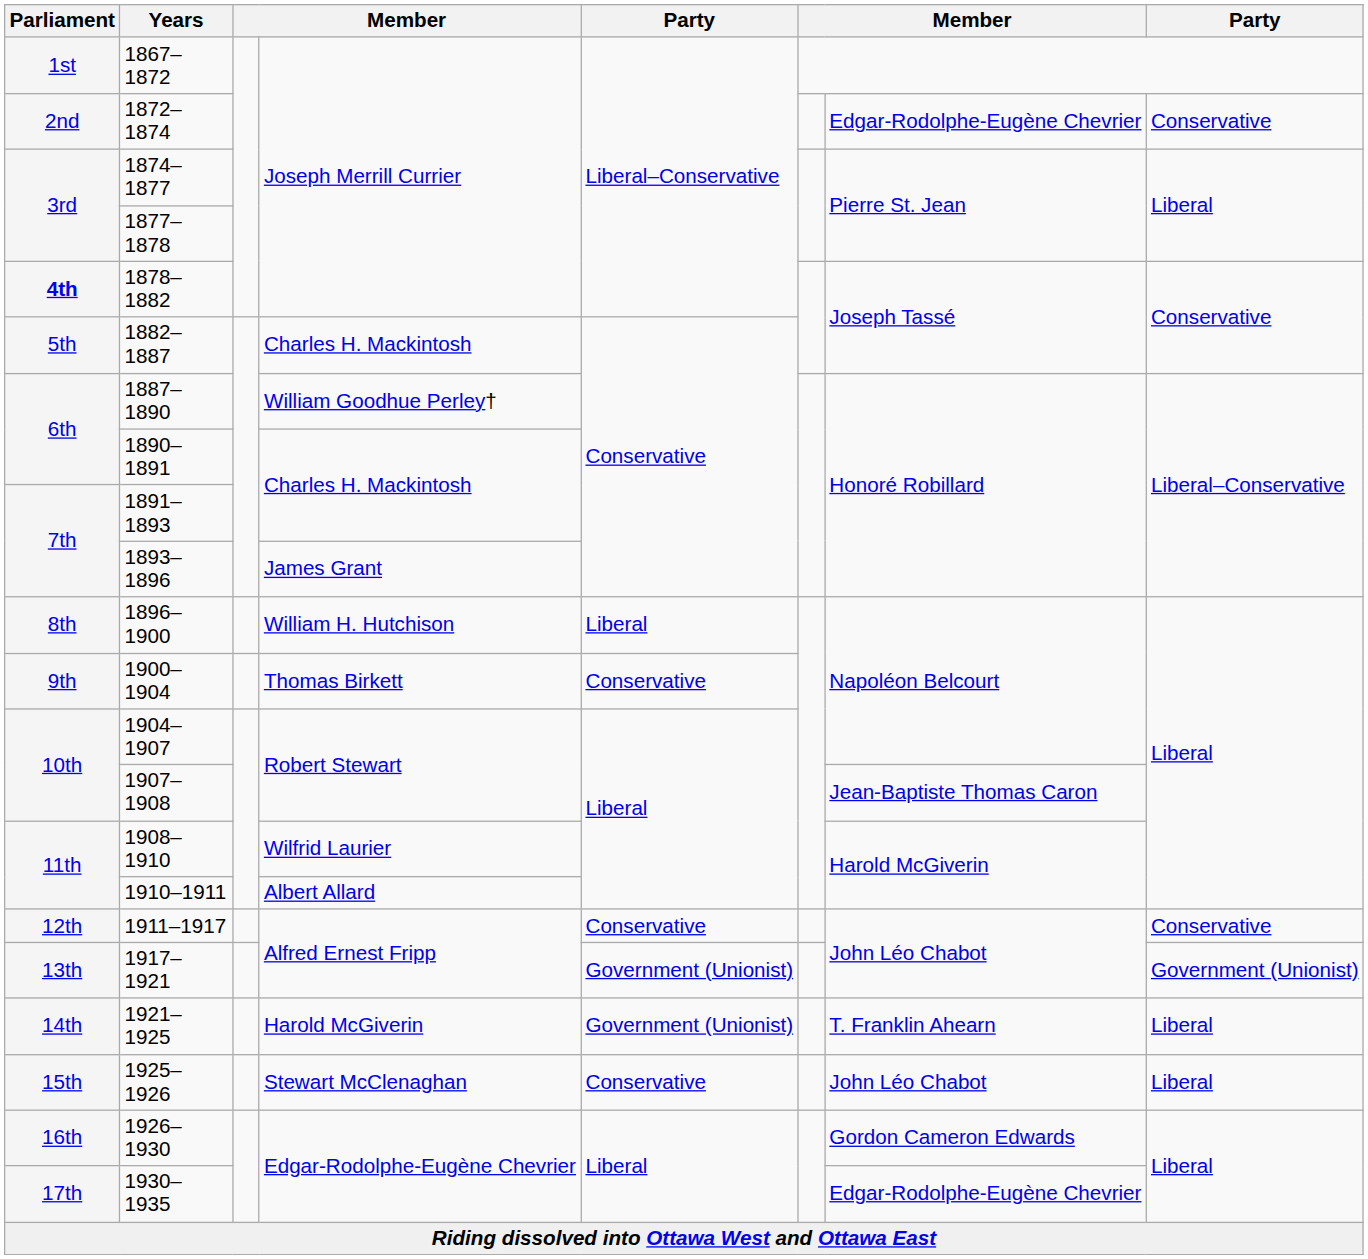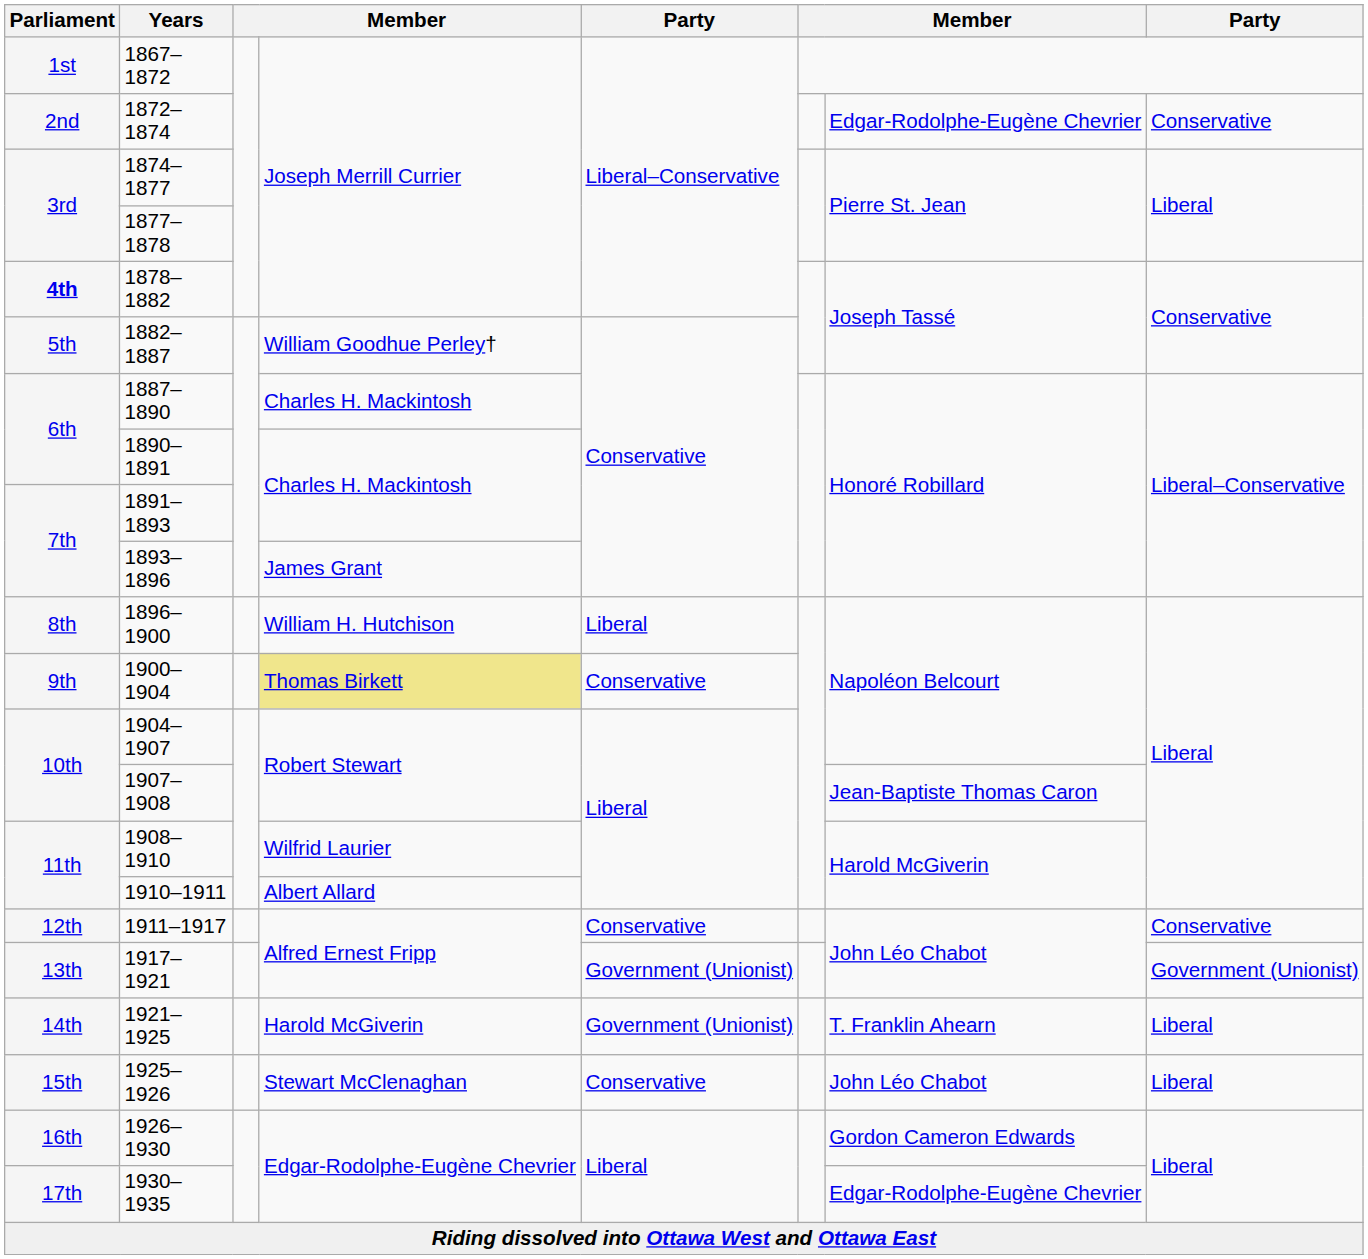 <table class="wikitable">
 <tr>
 <th>Parliament</th>
 <th style="width: 80px;">Years</th>
 <th colspan="2">Member</th>
 <th>Party</th>
 <th colspan="2">Member</th>
 <th>Party</th>
 </tr>
 <tr>
 <td bgcolor="whitesmoke" align="center"><a href='#'>1st</a></td>
 <td>1867–1872</td>
 <td rowspan="5" >   </td>
 <td rowspan="5"><a href='#'>Joseph Merrill Currier</a></td>
 <td rowspan="5"><a href='#'>Liberal–Conservative</a></td>
 </tr>
 <tr>
 <td bgcolor="whitesmoke" align="center"><a href='#'>2nd</a></td>
 <td>1872–1874</td>
 <td>   </td>
 <td><a href='#'>Edgar-Rodolphe-Eugène Chevrier</a></td>
 <td><a href='#'>Conservative</a></td>
 </tr>
 <tr>
 <td rowspan="2" bgcolor="whitesmoke" align="center"><a href='#'>3rd</a></td>
 <td>1874–1877</td>
 <td rowspan="2" >   </td>
 <td rowspan="2"><a href='#'>Pierre St. Jean</a></td>
 <td rowspan="2"><a href='#'>Liberal</a></td>
 </tr>
 <tr>
 <td>1877–1878</td>
 </tr>
 <tr>
 <td bgcolor="whitesmoke" align="center"><strong><a href='#'>4th</a></strong></td>
 <td>1878–1882</td>
 <td rowspan="2" >   </td>
 <td rowspan="2"><a href='#'>Joseph Tassé</a></td>
 <td rowspan="2"><a href='#'>Conservative</a></td>
 </tr>
 <tr>
 <td bgcolor="whitesmoke" align="center"><a href='#'>5th</a></td>
 <td>1882–1887</td>
 <td rowspan="5" >   </td>
-<td><a href='#'>Charles H. Mackintosh</a></td>
+<td><a href='#'>William Goodhue Perley</a>†</td>
 <td rowspan="5"><a href='#'>Conservative</a></td>
 </tr>
 <tr>
 <td rowspan="2" bgcolor="whitesmoke" align="center"><a href='#'>6th</a></td>
 <td>1887–1890</td>
-<td><a href='#'>William Goodhue Perley</a>†</td>
+<td><a href='#'>Charles H. Mackintosh</a></td>
 <td rowspan="4" >   </td>
 <td rowspan="4"><a href='#'>Honoré Robillard</a></td>
 <td rowspan="4"><a href='#'>Liberal–Conservative</a></td>
 </tr>
 <tr>
 <td>1890–1891</td>
 <td rowspan="2"><a href='#'>Charles H. Mackintosh</a></td>
 </tr>
 <tr>
 <td rowspan="2" bgcolor="whitesmoke" align="center"><a href='#'>7th</a></td>
 <td>1891–1893</td>
 </tr>
 <tr>
 <td>1893–1896</td>
 <td><a href='#'>James Grant</a></td>
 </tr>
 <tr>
 <td bgcolor="whitesmoke" align="center"><a href='#'>8th</a></td>
 <td>1896–1900</td>
 <td>   </td>
 <td><a href='#'>William H. Hutchison</a></td>
 <td><a href='#'>Liberal</a></td>
 <td rowspan="6" >   </td>
 <td rowspan="3"><a href='#'>Napoléon Belcourt</a></td>
 <td rowspan="6"><a href='#'>Liberal</a></td>
 </tr>
 <tr>
 <td bgcolor="whitesmoke" align="center"><a href='#'>9th</a></td>
 <td>1900–1904</td>
 <td>   </td>
-<td><a href='#'>Thomas Birkett</a></td>
+<td style="background: khaki;"><a href='#'>Thomas Birkett</a></td>
 <td><a href='#'>Conservative</a></td>
 </tr>
 <tr>
 <td rowspan="2" bgcolor="whitesmoke" align="center"><a href='#'>10th</a></td>
 <td>1904–1907</td>
 <td rowspan="4" >   </td>
 <td rowspan="2"><a href='#'>Robert Stewart</a></td>
 <td rowspan="4"><a href='#'>Liberal</a></td>
 </tr>
 <tr>
 <td>1907–1908</td>
 <td><a href='#'>Jean-Baptiste Thomas Caron</a></td>
 </tr>
 <tr>
 <td rowspan="2" bgcolor="whitesmoke" align="center"><a href='#'>11th</a></td>
 <td>1908–1910</td>
 <td><a href='#'>Wilfrid Laurier</a></td>
 <td rowspan="2"><a href='#'>Harold McGiverin</a></td>
 </tr>
 <tr>
 <td>1910–1911</td>
 <td><a href='#'>Albert Allard</a></td>
 </tr>
 <tr>
 <td bgcolor="whitesmoke" align="center"><a href='#'>12th</a></td>
 <td>1911–1917</td>
 <td>   </td>
 <td rowspan="2"><a href='#'>Alfred Ernest Fripp</a></td>
 <td><a href='#'>Conservative</a></td>
 <td>   </td>
 <td rowspan="2"><a href='#'>John Léo Chabot</a></td>
 <td><a href='#'>Conservative</a></td>
 </tr>
 <tr>
 <td bgcolor="whitesmoke" align="center"><a href='#'>13th</a></td>
 <td>1917–1921</td>
 <td>   </td>
 <td><a href='#'>Government (Unionist)</a></td>
 <td>   </td>
 <td><a href='#'>Government (Unionist)</a></td>
 </tr>
 <tr>
 <td bgcolor="whitesmoke" align="center"><a href='#'>14th</a></td>
 <td>1921–1925</td>
 <td>   </td>
 <td><a href='#'>Harold McGiverin</a></td>
 <td><a href='#'>Government (Unionist)</a></td>
 <td>   </td>
 <td><a href='#'>T. Franklin Ahearn</a></td>
 <td><a href='#'>Liberal</a></td>
 </tr>
 <tr>
 <td bgcolor="whitesmoke" align="center"><a href='#'>15th</a></td>
 <td>1925–1926</td>
 <td>   </td>
 <td><a href='#'>Stewart McClenaghan</a></td>
 <td><a href='#'>Conservative</a></td>
 <td>   </td>
 <td><a href='#'>John Léo Chabot</a></td>
 <td><a href='#'>Liberal</a></td>
 </tr>
 <tr>
 <td bgcolor="whitesmoke" align="center"><a href='#'>16th</a></td>
 <td>1926–1930</td>
 <td rowspan="2" >   </td>
 <td rowspan="2"><a href='#'>Edgar-Rodolphe-Eugène Chevrier</a></td>
 <td rowspan="2"><a href='#'>Liberal</a></td>
 <td rowspan="2" >   </td>
 <td><a href='#'>Gordon Cameron Edwards</a></td>
 <td rowspan="2"><a href='#'>Liberal</a></td>
 </tr>
 <tr>
 <td bgcolor="whitesmoke" align="center"><a href='#'>17th</a></td>
 <td>1930–1935</td>
 <td><a href='#'>Edgar-Rodolphe-Eugène Chevrier</a></td>
 </tr>
 <tr>
 <td bgcolor="#F0F0F0" colspan="8" align="center"><strong><em>Riding dissolved into<em> <a href='#'>Ottawa West</a> </em>and<em> <a href='#'>Ottawa East</a><strong></td>
 </tr>
 </table>
